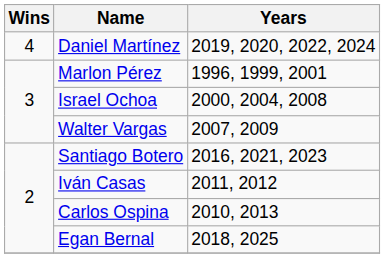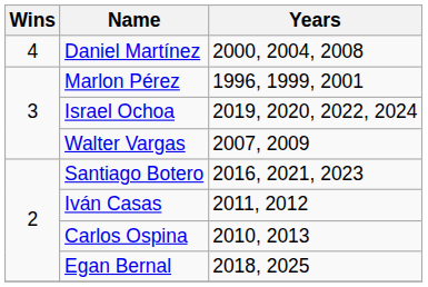 <table class="wikitable">
 <tr>
 <th>Wins</th>
 <th>Name</th>
 <th>Years</th>
 </tr>
 <tr>
 <td align=center>4</td>
 <td><a href='#'>Daniel Martínez</a></td>
-<td>2019, 2020, 2022, 2024</td>
+<td>2000, 2004, 2008</td>
 </tr>
 <tr>
 <td align=center rowspan=3>3</td>
 <td><a href='#'>Marlon Pérez</a></td>
 <td>1996, 1999, 2001</td>
 </tr>
 <tr>
 <td><a href='#'>Israel Ochoa</a></td>
-<td>2000, 2004, 2008</td>
+<td>2019, 2020, 2022, 2024</td>
 </tr>
 <tr>
 <td><a href='#'>Walter Vargas</a></td>
 <td>2007, 2009</td>
 </tr>
 <tr>
 <td align=center rowspan=4>2</td>
 <td><a href='#'>Santiago Botero</a></td>
 <td>2016, 2021, 2023</td>
 </tr>
 <tr>
 <td><a href='#'>Iván Casas</a></td>
 <td>2011, 2012</td>
 </tr>
 <tr>
 <td><a href='#'>Carlos Ospina</a></td>
 <td>2010, 2013</td>
 </tr>
 <tr>
 <td><a href='#'>Egan Bernal</a></td>
 <td>2018, 2025</td>
 </tr>
 <tr>
 </tr>
 </table>
